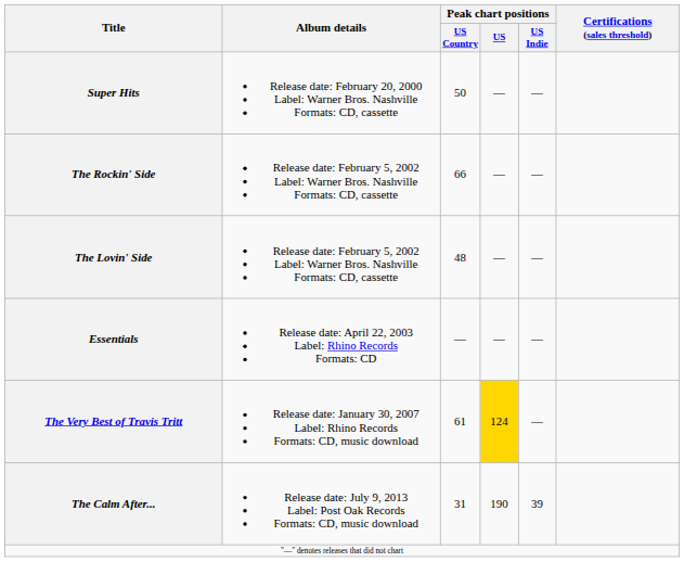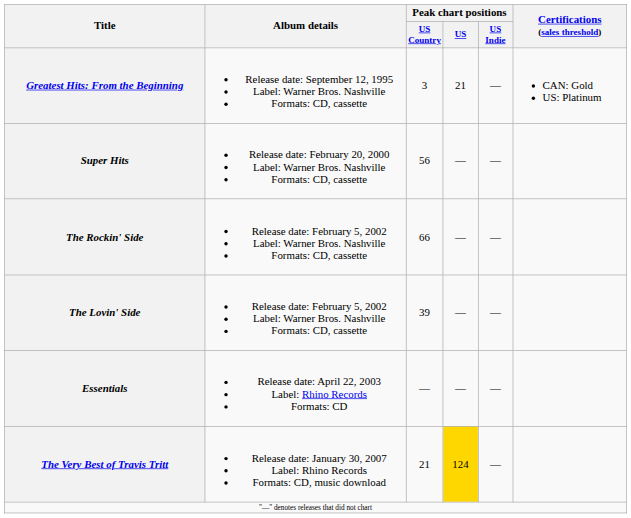 <table class="wikitable plainrowheaders" style="text-align:center;">
 <tr>
 <th rowspan="2" style="width:18em;">Title</th>
 <th rowspan="2" style="width:18em;">Album details</th>
 <th colspan="3">Peak chart positions</th>
 <th rowspan="2" style="width:10em;"><a href='#'>Certifications</a><br><small>(<a href='#'>sales threshold</a>)</small></th>
 </tr>
 <tr style="font-size:smaller;">
 <th style="width:45px;"><a href='#'>US Country</a><br></th>
 <th style="width:45px;"><a href='#'>US</a><br></th>
 <th style="width:45px;"><a href='#'>US<br>Indie</a><br></th>
 </tr>
 <tr>
+<th scope="row"><em><a href='#'>Greatest Hits: From the Beginning</a></em></th>
+<td><br><ul><li>Release date: September 12, 1995</li><li>Label: Warner Bros. Nashville</li><li>Formats: CD, cassette</li></ul></td>
+<td>3</td>
+<td>21</td>
+<td>—</td>
+<td style="text-align:left;"><br><ul><li>CAN: Gold</li><li>US: Platinum</li></ul></td>
+</tr>
+<tr>
 <th scope="row"><em>Super Hits</em></th>
 <td><br><ul><li>Release date: February 20, 2000</li><li>Label: Warner Bros. Nashville</li><li>Formats: CD, cassette</li></ul></td>
-<td>50</td>
+<td>56</td>
 <td>—</td>
 <td>—</td>
 <td></td>
 </tr>
 <tr>
 <th scope="row"><em>The Rockin' Side</em></th>
 <td><br><ul><li>Release date: February 5, 2002</li><li>Label: Warner Bros. Nashville</li><li>Formats: CD, cassette</li></ul></td>
 <td>66</td>
 <td>—</td>
 <td>—</td>
 <td></td>
 </tr>
 <tr>
 <th scope="row"><em>The Lovin' Side</em></th>
 <td><br><ul><li>Release date: February 5, 2002</li><li>Label: Warner Bros. Nashville</li><li>Formats: CD, cassette</li></ul></td>
-<td>48</td>
+<td>39</td>
 <td>—</td>
 <td>—</td>
 <td></td>
 </tr>
 <tr>
 <th scope="row"><em>Essentials</em></th>
 <td><br><ul><li>Release date: April 22, 2003</li><li>Label: <a href='#'>Rhino Records</a></li><li>Formats: CD</li></ul></td>
 <td>—</td>
 <td>—</td>
 <td>—</td>
 <td></td>
 </tr>
 <tr>
 <th scope="row"><em><a href='#'>The Very Best of Travis Tritt</a></em></th>
 <td><br><ul><li>Release date: January 30, 2007</li><li>Label: Rhino Records</li><li>Formats: CD, music download</li></ul></td>
-<td>61</td>
+<td>21</td>
 <td style="background: gold;">124</td>
 <td>—</td>
-<td></td>
-</tr>
-<tr>
-<th scope="row"><em>The Calm After...</em></th>
-<td><br><ul><li>Release date: July 9, 2013</li><li>Label: Post Oak Records</li><li>Formats: CD, music download</li></ul></td>
-<td>31</td>
-<td>190</td>
-<td>39</td>
 <td></td>
 </tr>
 <tr>
 <td colspan="6" style="font-size:8pt">"—" denotes releases that did not chart</td>
 </tr>
 </table>
